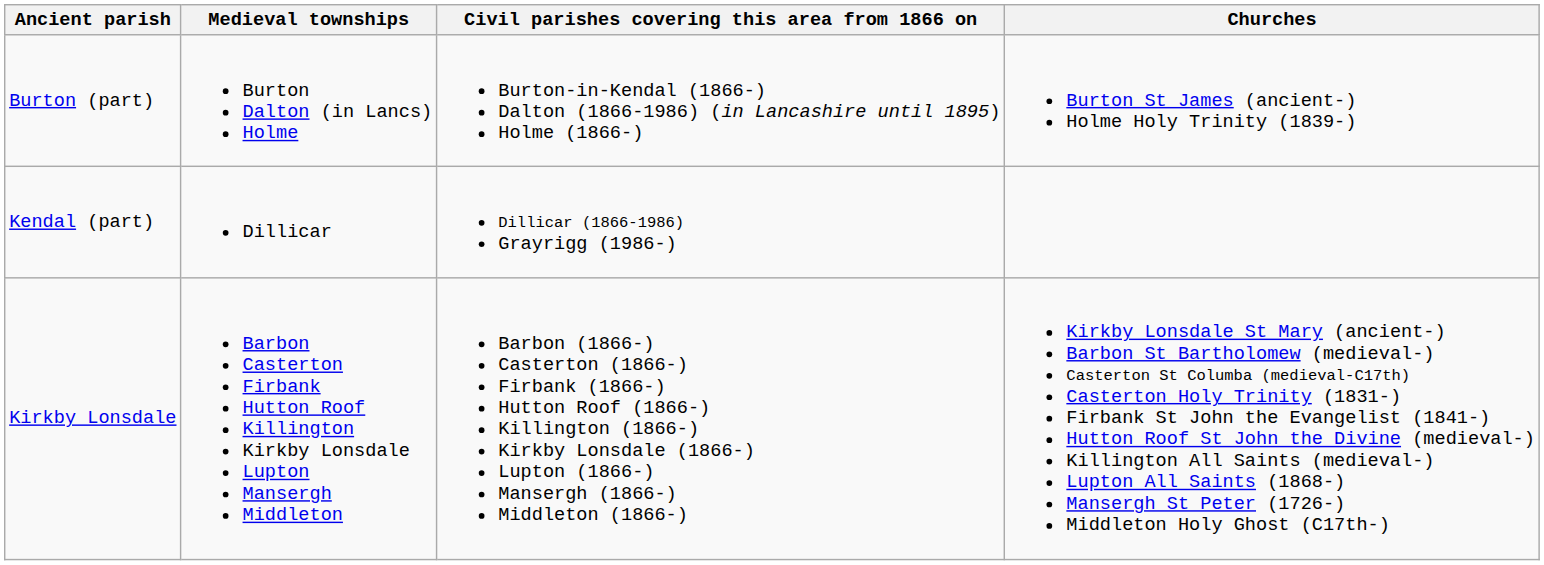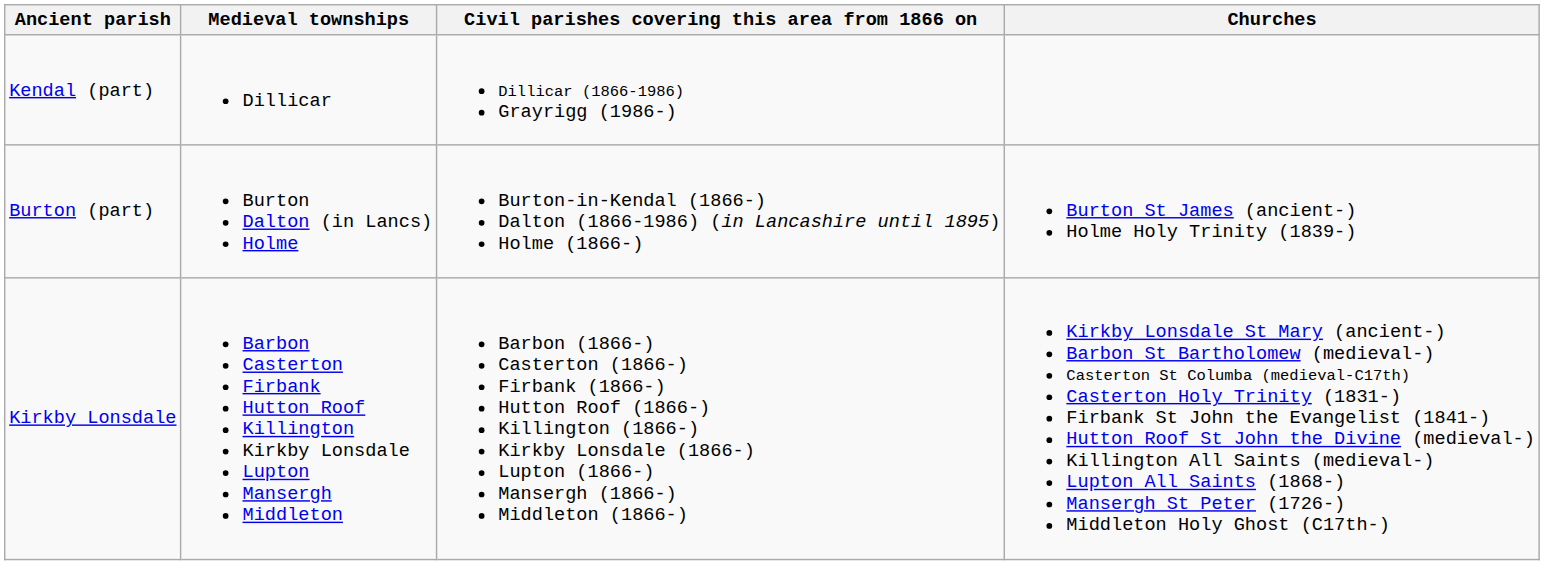 <table class="wikitable">
 <tr>
 <th>Ancient parish</th>
 <th>Medieval townships</th>
 <th>Civil parishes covering this area from 1866 on</th>
 <th>Churches</th>
 </tr>
 <tr>
+<td><a href='#'>Kendal</a> (part)</td>
+<td><br><ul><li>Dillicar</li></ul></td>
+<td><br><ul><li><small>Dillicar (1866-1986)</small></li><li>Grayrigg (1986-)</li></ul></td>
+<td></td>
+</tr>
+<tr>
 <td><a href='#'>Burton</a> (part)</td>
 <td><br><ul><li>Burton</li><li><a href='#'>Dalton</a> (in Lancs)</li><li><a href='#'>Holme</a></li></ul></td>
 <td><br><ul><li>Burton-in-Kendal (1866-)</li><li>Dalton (1866-1986) (<em>in Lancashire until 1895</em>)</li><li>Holme (1866-)</li></ul></td>
 <td><br><ul><li><a href='#'>Burton St James</a> (ancient-)</li><li>Holme Holy Trinity (1839-)</li></ul></td>
-</tr>
-<tr>
-<td><a href='#'>Kendal</a> (part)</td>
-<td><br><ul><li>Dillicar</li></ul></td>
-<td><br><ul><li><small>Dillicar (1866-1986)</small></li><li>Grayrigg (1986-)</li></ul></td>
-<td></td>
 </tr>
 <tr>
 <td><a href='#'>Kirkby Lonsdale</a></td>
 <td><br><ul><li><a href='#'>Barbon</a></li><li><a href='#'>Casterton</a></li><li><a href='#'>Firbank</a></li><li><a href='#'>Hutton Roof</a></li><li><a href='#'>Killington</a></li><li>Kirkby Lonsdale</li><li><a href='#'>Lupton</a></li><li><a href='#'>Mansergh</a></li><li><a href='#'>Middleton</a></li></ul></td>
 <td><br><ul><li>Barbon (1866-)</li><li>Casterton (1866-)</li><li>Firbank (1866-)</li><li>Hutton Roof (1866-)</li><li>Killington (1866-)</li><li>Kirkby Lonsdale (1866-)</li><li>Lupton (1866-)</li><li>Mansergh (1866-)</li><li>Middleton (1866-)</li></ul></td>
 <td><br><ul><li><a href='#'>Kirkby Lonsdale St Mary</a> (ancient-)</li><li><a href='#'>Barbon St Bartholomew</a> (medieval-)</li><li><small>Casterton St Columba (medieval-C17th)</small></li><li><a href='#'>Casterton Holy Trinity</a> (1831-)</li><li>Firbank St John the Evangelist (1841-)</li><li><a href='#'>Hutton Roof St John the Divine</a> (medieval-)</li><li>Killington All Saints (medieval-)</li><li><a href='#'>Lupton All Saints</a> (1868-)</li><li><a href='#'>Mansergh St Peter</a> (1726-)</li><li>Middleton Holy Ghost (C17th-)</li></ul></td>
 </tr>
 </table>
